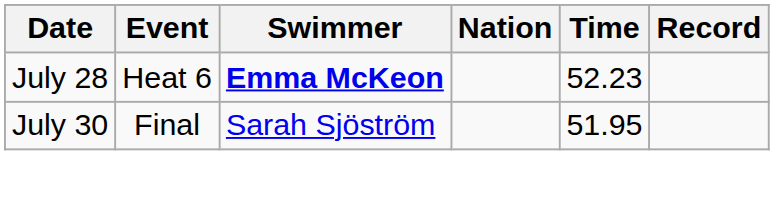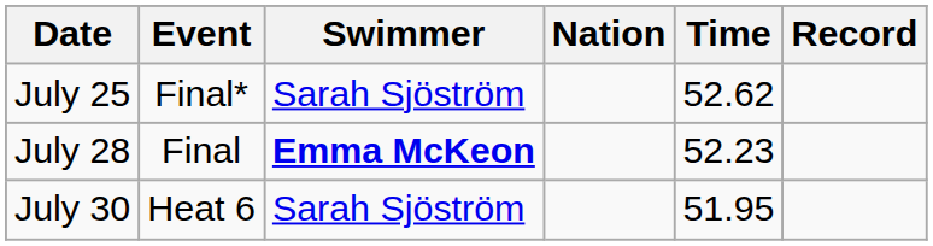 <table class="wikitable sortable" style="text-align:center" style=text-align:center>
 <tr>
 <th>Date</th>
 <th>Event</th>
 <th>Swimmer</th>
 <th>Nation</th>
 <th>Time</th>
 <th>Record</th>
 </tr>
 <tr>
+<td>July 25</td>
+<td>Final*</td>
+<td align=left><a href='#'>Sarah Sjöström</a></td>
+<td align=left></td>
+<td>52.62</td>
+<td></td>
+</tr>
+<tr>
 <td>July 28</td>
-<td>Heat 6</td>
+<td>Final</td>
 <td align=left><strong><a href='#'>Emma McKeon</a></strong></td>
 <td align=left></td>
 <td>52.23</td>
 <td></td>
 </tr>
 <tr>
 <td>July 30</td>
-<td>Final</td>
+<td>Heat 6</td>
 <td align=left><a href='#'>Sarah Sjöström</a></td>
 <td align=left></td>
 <td>51.95</td>
 <td></td>
 </tr>
 </table>
